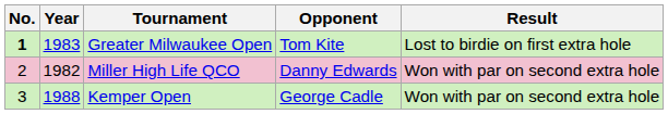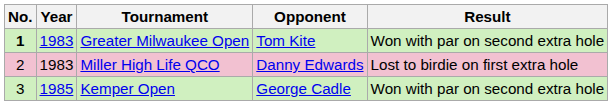 <table class="wikitable" style="font-size:95%;">
 <tr>
 <th>No.</th>
 <th>Year</th>
 <th>Tournament</th>
 <th>Opponent</th>
 <th>Result</th>
 </tr>
 <tr style="background:#D0F0C0;">
 <td align=center><strong>1</strong></td>
 <td><a href='#'>1983</a></td>
 <td><a href='#'>Greater Milwaukee Open</a></td>
 <td> <a href='#'>Tom Kite</a></td>
-<td>Lost to birdie on first extra hole</td>
+<td>Won with par on second extra hole</td>
 </tr>
 <tr style="background:#F2C1D1;">
 <td align=center>2</td>
-<td>1982</td>
+<td>1983</td>
 <td><a href='#'>Miller High Life QCO</a></td>
 <td> <a href='#'>Danny Edwards</a></td>
-<td>Won with par on second extra hole</td>
+<td>Lost to birdie on first extra hole</td>
 </tr>
 <tr style="background:#D0F0C0;">
 <td align=center>3</td>
-<td><a href='#'>1988</a></td>
+<td><a href='#'>1985</a></td>
 <td><a href='#'>Kemper Open</a></td>
 <td> <a href='#'>George Cadle</a></td>
 <td>Won with par on second extra hole</td>
 </tr>
 </table>
